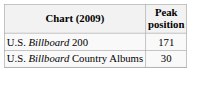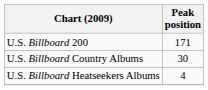 <table class="wikitable">
 <tr>
 <th>Chart (2009)</th>
 <th>Peak<br>position</th>
 </tr>
 <tr>
 <td>U.S. <em>Billboard</em> 200</td>
 <td align="center">171</td>
 </tr>
 <tr>
 <td>U.S. <em>Billboard</em> Country Albums</td>
 <td align="center">30</td>
 </tr>
 <tr>
+<td>U.S. <em>Billboard</em> Heatseekers Albums</td>
+<td align="center">4</td>
+</tr>
+<tr>
 </tr>
 </table>
